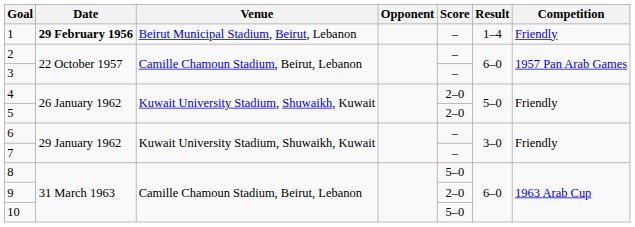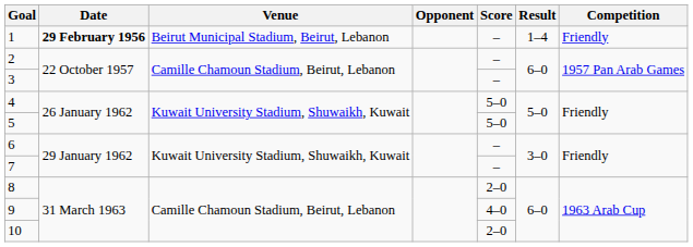 <table class="wikitable plainrowheaders sortable">
 <tr>
 <th>Goal</th>
 <th>Date</th>
 <th>Venue</th>
 <th>Opponent</th>
 <th>Score</th>
 <th>Result</th>
 <th>Competition</th>
 </tr>
 <tr>
 <td>1</td>
 <td><strong>29 February 1956</strong></td>
 <td><a href='#'>Beirut Municipal Stadium</a>, <a href='#'>Beirut</a>, Lebanon</td>
 <td></td>
 <td align="center">–</td>
 <td align="center">1–4</td>
 <td><a href='#'>Friendly</a></td>
 </tr>
 <tr>
 <td>2</td>
 <td rowspan="2">22 October 1957</td>
 <td rowspan="2"><a href='#'>Camille Chamoun Stadium</a>, Beirut, Lebanon</td>
 <td rowspan="2"></td>
 <td align="center">–</td>
 <td rowspan="2" align="center">6–0</td>
 <td rowspan="2"><a href='#'>1957 Pan Arab Games</a></td>
 </tr>
 <tr>
 <td>3</td>
 <td align="center">–</td>
 </tr>
 <tr>
 <td>4</td>
 <td rowspan="2">26 January 1962</td>
 <td rowspan="2"><a href='#'>Kuwait University Stadium</a>, <a href='#'>Shuwaikh</a>, Kuwait</td>
 <td rowspan="2"></td>
-<td align="center">2–0</td>
+<td align="center">5–0</td>
 <td rowspan="2" align="center">5–0</td>
 <td rowspan="2">Friendly</td>
 </tr>
 <tr>
 <td>5</td>
-<td align="center">2–0</td>
+<td align="center">5–0</td>
 </tr>
 <tr>
 <td>6</td>
 <td rowspan="2">29 January 1962</td>
 <td rowspan="2">Kuwait University Stadium, Shuwaikh, Kuwait</td>
 <td rowspan="2"></td>
 <td align="center">–</td>
 <td rowspan="2" align="center">3–0</td>
 <td rowspan="2">Friendly</td>
 </tr>
 <tr>
 <td>7</td>
 <td align="center">–</td>
 </tr>
 <tr>
 <td>8</td>
 <td rowspan="3">31 March 1963</td>
 <td rowspan="3">Camille Chamoun Stadium, Beirut, Lebanon</td>
 <td rowspan="3"></td>
-<td align="center">5–0</td>
+<td align="center">2–0</td>
 <td rowspan="3" align="center">6–0</td>
 <td rowspan="3"><a href='#'>1963 Arab Cup</a></td>
 </tr>
 <tr>
 <td>9</td>
-<td align="center">2–0</td>
+<td align="center">4–0</td>
 </tr>
 <tr>
 <td>10</td>
-<td align="center">5–0</td>
+<td align="center">2–0</td>
 </tr>
 </table>
